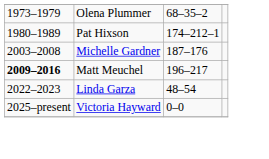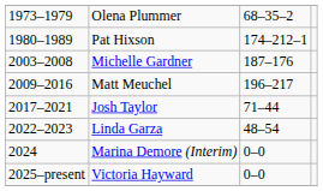 <table class="wikitable">
 <tr style="text-align:center;">
 </tr>
 <tr>
 <td>1973–1979</td>
 <td>Olena Plummer</td>
 <td>68–35–2</td>
 <td></td>
 </tr>
 <tr>
 <td>1980–1989</td>
 <td>Pat Hixson</td>
 <td>174–212–1</td>
 <td></td>
 </tr>
 <tr>
 <td>2003–2008</td>
 <td><a href='#'>Michelle Gardner</a></td>
 <td>187–176</td>
 <td></td>
 </tr>
 <tr>
-<td><strong>2009–2016</strong></td>
+<td>2009–2016</td>
 <td>Matt Meuchel</td>
 <td>196–217</td>
+<td></td>
+</tr>
+<tr>
+<td>2017–2021</td>
+<td><a href='#'>Josh Taylor</a></td>
+<td>71–44</td>
 <td></td>
 </tr>
 <tr>
 <td>2022–2023</td>
 <td><a href='#'>Linda Garza</a></td>
 <td>48–54</td>
+<td></td>
+</tr>
+<tr>
+<td>2024</td>
+<td><a href='#'>Marina Demore</a> <em>(Interim)</em></td>
+<td>0–0</td>
 <td></td>
 </tr>
 <tr>
 <td>2025–present</td>
 <td><a href='#'>Victoria Hayward</a></td>
 <td>0–0</td>
 <td></td>
 </tr>
 <tr>
 </tr>
 </table>
